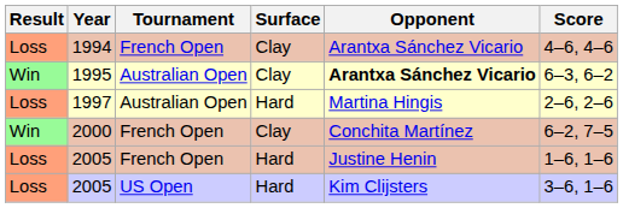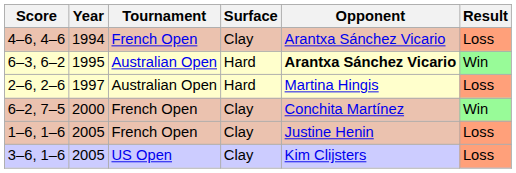 <table class="sortable wikitable">
 <tr>
-<th>Result</th>
+<th class="unsortable">Score</th>
 <th>Year</th>
 <th>Tournament</th>
 <th>Surface</th>
 <th>Opponent</th>
-<th class="unsortable">Score</th>
+<th>Result</th>
 </tr>
 <tr style="background:#ebc2af;">
-<td style="background:#ffa07a;">Loss</td>
+<td>4–6, 4–6</td>
 <td>1994</td>
 <td><a href='#'>French Open</a></td>
 <td>Clay</td>
 <td> <a href='#'>Arantxa Sánchez Vicario</a></td>
-<td>4–6, 4–6</td>
+<td style="background:#ffa07a;">Loss</td>
 </tr>
 <tr style="background:#ffc;">
-<td style="background:#98fb98;">Win</td>
+<td>6–3, 6–2</td>
 <td>1995</td>
 <td><a href='#'>Australian Open</a></td>
-<td>Clay</td>
+<td>Hard</td>
 <td><strong> Arantxa Sánchez Vicario</strong></td>
-<td>6–3, 6–2</td>
+<td style="background:#98fb98;">Win</td>
 </tr>
 <tr style="background:#ffc;">
-<td style="background:#ffa07a;">Loss</td>
+<td>2–6, 2–6</td>
 <td>1997</td>
 <td>Australian Open</td>
 <td>Hard</td>
 <td> <a href='#'>Martina Hingis</a></td>
-<td>2–6, 2–6</td>
+<td style="background:#ffa07a;">Loss</td>
 </tr>
 <tr style="background:#ebc2af;">
-<td style="background:#98fb98;">Win</td>
+<td>6–2, 7–5</td>
 <td>2000</td>
 <td>French Open</td>
 <td>Clay</td>
 <td> <a href='#'>Conchita Martínez</a></td>
-<td>6–2, 7–5</td>
+<td style="background:#98fb98;">Win</td>
 </tr>
 <tr style="background:#ebc2af;">
-<td style="background:#ffa07a;">Loss</td>
+<td>1–6, 1–6</td>
 <td>2005</td>
 <td>French Open</td>
-<td>Hard</td>
+<td>Clay</td>
 <td> <a href='#'>Justine Henin</a></td>
-<td>1–6, 1–6</td>
+<td style="background:#ffa07a;">Loss</td>
 </tr>
 <tr style="background:#ccf;">
-<td style="background:#ffa07a;">Loss</td>
+<td>3–6, 1–6</td>
 <td>2005</td>
 <td><a href='#'>US Open</a></td>
-<td>Hard</td>
+<td>Clay</td>
 <td> <a href='#'>Kim Clijsters</a></td>
-<td>3–6, 1–6</td>
+<td style="background:#ffa07a;">Loss</td>
 </tr>
 </table>
